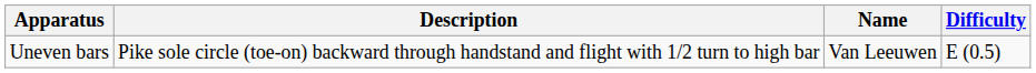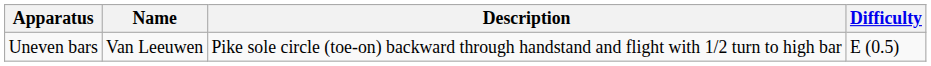 <table class="wikitable">
 <tr>
 <th>Apparatus</th>
+<th>Name</th>
 <th>Description</th>
-<th>Name</th>
 <th><a href='#'>Difficulty</a></th>
 </tr>
 <tr>
 <td>Uneven bars</td>
+<td>Van Leeuwen</td>
 <td>Pike sole circle (toe-on) backward through handstand and flight with 1/2 turn to high bar</td>
-<td>Van Leeuwen</td>
 <td>E (0.5)</td>
 </tr>
 </table>
